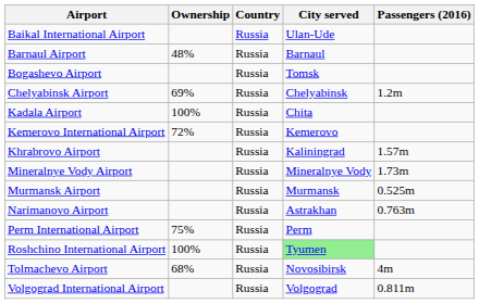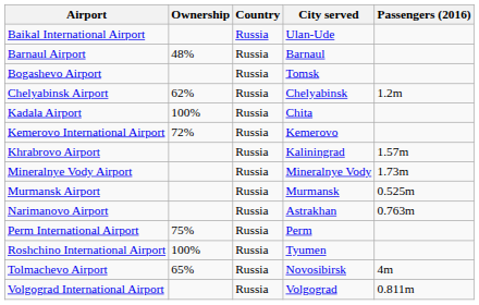 <table class="wikitable sortable">
 <tr>
 <th>Airport</th>
 <th>Ownership</th>
 <th>Country</th>
 <th>City served</th>
 <th>Passengers (2016)</th>
 </tr>
 <tr>
 <td><a href='#'>Baikal International Airport</a></td>
 <td></td>
 <td><a href='#'>Russia</a></td>
 <td><a href='#'>Ulan-Ude</a></td>
 <td></td>
 </tr>
 <tr>
 <td><a href='#'>Barnaul Airport</a></td>
 <td>48%</td>
 <td>Russia</td>
 <td><a href='#'>Barnaul</a></td>
 <td></td>
 </tr>
 <tr>
 <td><a href='#'>Bogashevo Airport</a></td>
 <td></td>
 <td>Russia</td>
 <td><a href='#'>Tomsk</a></td>
 <td></td>
 </tr>
 <tr>
 <td><a href='#'>Chelyabinsk Airport</a></td>
-<td>69%</td>
+<td>62%</td>
 <td>Russia</td>
 <td><a href='#'>Chelyabinsk</a></td>
 <td>1.2m</td>
 </tr>
 <tr>
 <td><a href='#'>Kadala Airport</a></td>
 <td>100%</td>
 <td>Russia</td>
 <td><a href='#'>Chita</a></td>
 <td></td>
 </tr>
 <tr>
 <td><a href='#'>Kemerovo International Airport</a></td>
 <td>72%</td>
 <td>Russia</td>
 <td><a href='#'>Kemerovo</a></td>
 <td></td>
 </tr>
 <tr>
 <td><a href='#'>Khrabrovo Airport</a></td>
 <td></td>
 <td>Russia</td>
 <td><a href='#'>Kaliningrad</a></td>
 <td>1.57m</td>
 </tr>
 <tr>
 <td><a href='#'>Mineralnye Vody Airport</a></td>
 <td></td>
 <td>Russia</td>
 <td><a href='#'>Mineralnye Vody</a></td>
 <td>1.73m</td>
 </tr>
 <tr>
 <td><a href='#'>Murmansk Airport</a></td>
 <td></td>
 <td>Russia</td>
 <td><a href='#'>Murmansk</a></td>
 <td>0.525m</td>
 </tr>
 <tr>
 <td><a href='#'>Narimanovo Airport</a></td>
 <td></td>
 <td>Russia</td>
 <td><a href='#'>Astrakhan</a></td>
 <td>0.763m</td>
 </tr>
 <tr>
 <td><a href='#'>Perm International Airport</a></td>
 <td>75%</td>
 <td>Russia</td>
 <td><a href='#'>Perm</a></td>
 <td></td>
 </tr>
 <tr>
 <td><a href='#'>Roshchino International Airport</a></td>
 <td>100%</td>
 <td>Russia</td>
-<td style="background: lightgreen;"><a href='#'>Tyumen</a></td>
+<td><a href='#'>Tyumen</a></td>
 <td></td>
 </tr>
 <tr>
 <td><a href='#'>Tolmachevo Airport</a></td>
-<td>68%</td>
+<td>65%</td>
 <td>Russia</td>
 <td><a href='#'>Novosibirsk</a></td>
 <td>4m</td>
 </tr>
 <tr>
 <td><a href='#'>Volgograd International Airport</a></td>
 <td></td>
 <td>Russia</td>
 <td><a href='#'>Volgograd</a></td>
 <td>0.811m</td>
 </tr>
 </table>
